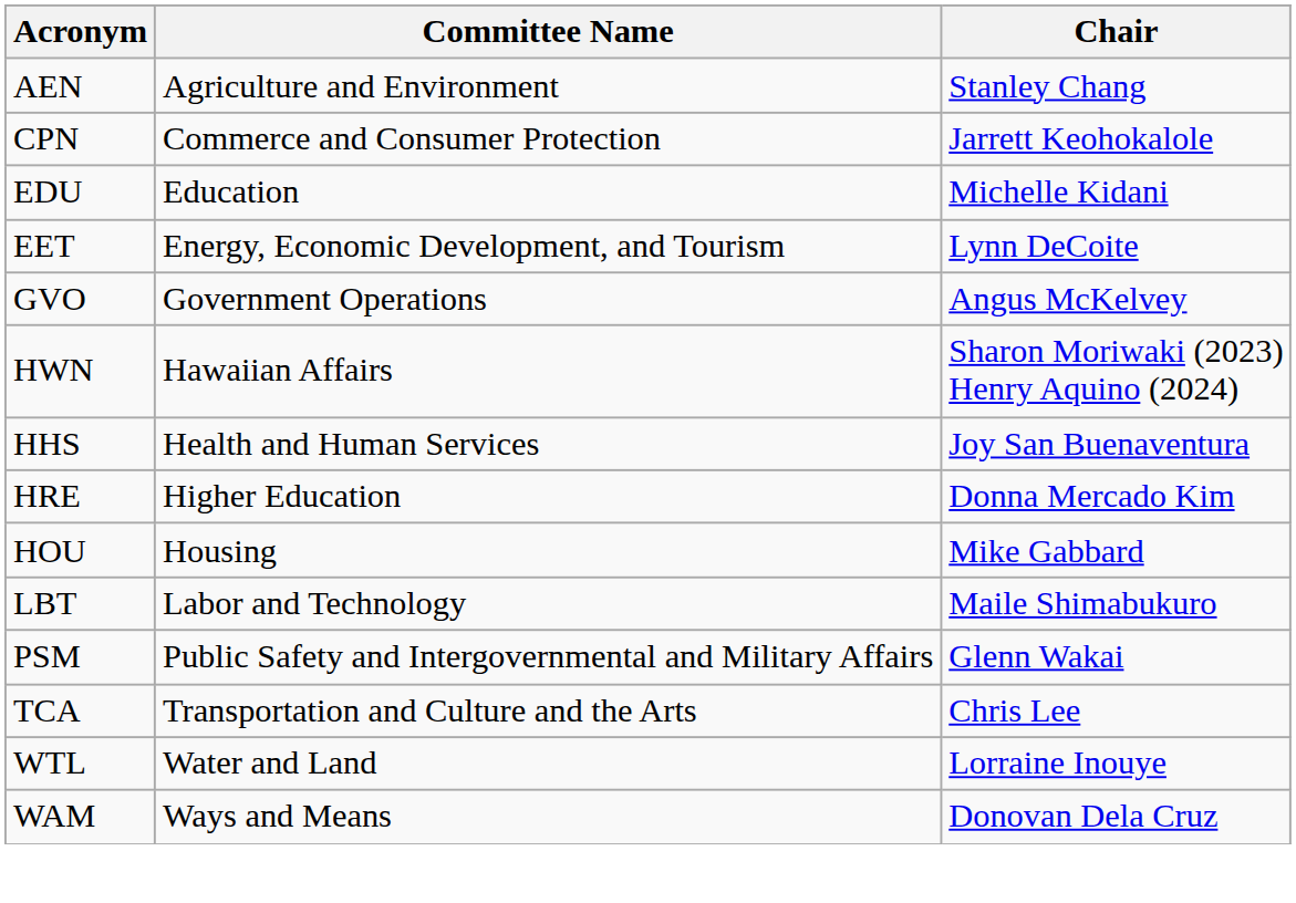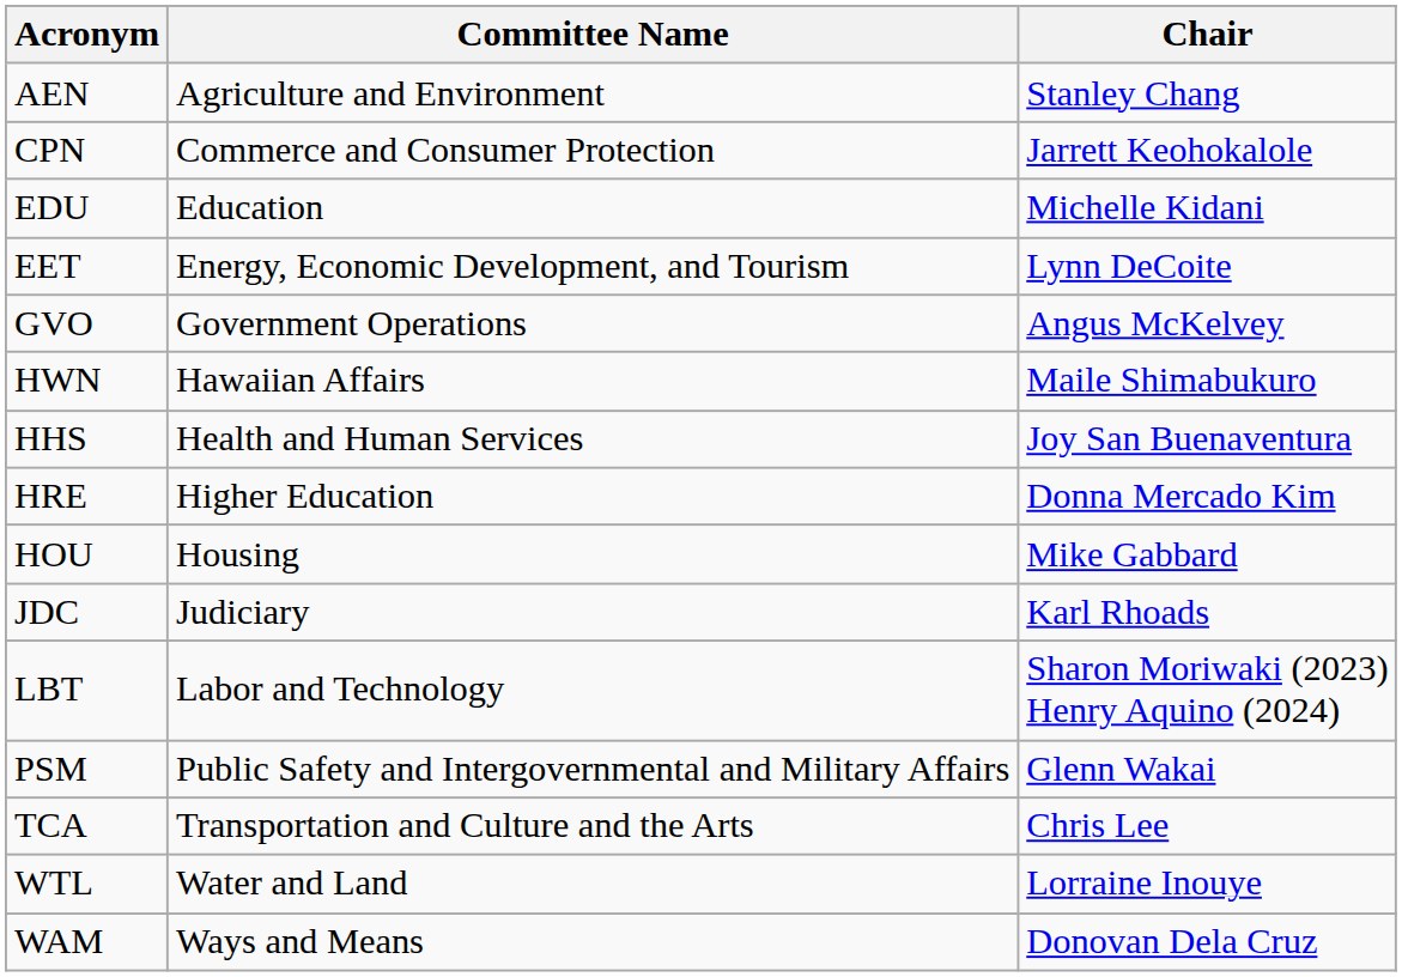 <table class="wikitable">
 <tr>
 <th>Acronym</th>
 <th>Committee Name</th>
 <th>Chair</th>
 </tr>
 <tr>
 <td>AEN</td>
 <td>Agriculture and Environment</td>
 <td><a href='#'>Stanley Chang</a></td>
 </tr>
 <tr>
 <td>CPN</td>
 <td>Commerce and Consumer Protection</td>
 <td><a href='#'>Jarrett Keohokalole</a></td>
 </tr>
 <tr>
 <td>EDU</td>
 <td>Education</td>
 <td><a href='#'>Michelle Kidani</a></td>
 </tr>
 <tr>
 <td>EET</td>
 <td>Energy, Economic Development, and Tourism</td>
 <td><a href='#'>Lynn DeCoite</a></td>
 </tr>
 <tr>
 <td>GVO</td>
 <td>Government Operations</td>
 <td><a href='#'>Angus McKelvey</a></td>
 </tr>
 <tr>
 <td>HWN</td>
 <td>Hawaiian Affairs</td>
-<td><a href='#'>Sharon Moriwaki</a> (2023)<br><a href='#'>Henry Aquino</a> (2024)</td>
+<td><a href='#'>Maile Shimabukuro</a></td>
 </tr>
 <tr>
 <td>HHS</td>
 <td>Health and Human Services</td>
 <td><a href='#'>Joy San Buenaventura</a></td>
 </tr>
 <tr>
 <td>HRE</td>
 <td>Higher Education</td>
 <td><a href='#'>Donna Mercado Kim</a></td>
 </tr>
 <tr>
 <td>HOU</td>
 <td>Housing</td>
 <td><a href='#'>Mike Gabbard</a></td>
 </tr>
 <tr>
+<td>JDC</td>
+<td>Judiciary</td>
+<td><a href='#'>Karl Rhoads</a></td>
+</tr>
+<tr>
 <td>LBT</td>
 <td>Labor and Technology</td>
-<td><a href='#'>Maile Shimabukuro</a></td>
+<td><a href='#'>Sharon Moriwaki</a> (2023)<br><a href='#'>Henry Aquino</a> (2024)</td>
 </tr>
 <tr>
 <td>PSM</td>
 <td>Public Safety and Intergovernmental and Military Affairs</td>
 <td><a href='#'>Glenn Wakai</a></td>
 </tr>
 <tr>
 <td>TCA</td>
 <td>Transportation and Culture and the Arts</td>
 <td><a href='#'>Chris Lee</a></td>
 </tr>
 <tr>
 <td>WTL</td>
 <td>Water and Land</td>
 <td><a href='#'>Lorraine Inouye</a></td>
 </tr>
 <tr>
 <td>WAM</td>
 <td>Ways and Means</td>
 <td><a href='#'>Donovan Dela Cruz</a></td>
 </tr>
 </table>
